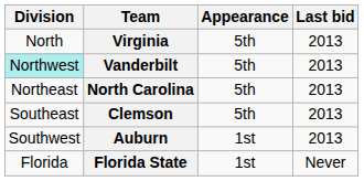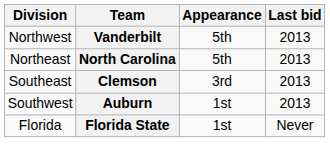 <table class="wikitable sortable" style="text-align:center">
 <tr>
 <th>Division</th>
 <th>Team</th>
 <th>Appearance</th>
 <th>Last bid</th>
 </tr>
 <tr>
-<td>North</td>
-<th>Virginia</th>
-<td>5th</td>
-<td>2013</td>
-</tr>
-<tr>
-<td style="background: paleturquoise;">Northwest</td>
+<td>Northwest</td>
 <th>Vanderbilt</th>
 <td>5th</td>
 <td>2013</td>
 </tr>
 <tr>
 <td>Northeast</td>
 <th>North Carolina</th>
 <td>5th</td>
 <td>2013</td>
 </tr>
 <tr>
 <td>Southeast</td>
 <th>Clemson</th>
-<td>5th</td>
+<td>3rd</td>
 <td>2013</td>
 </tr>
 <tr>
 <td>Southwest</td>
 <th>Auburn</th>
 <td>1st</td>
 <td>2013</td>
 </tr>
 <tr>
 <td>Florida</td>
 <th>Florida State</th>
 <td>1st</td>
 <td>Never</td>
 </tr>
 </table>
